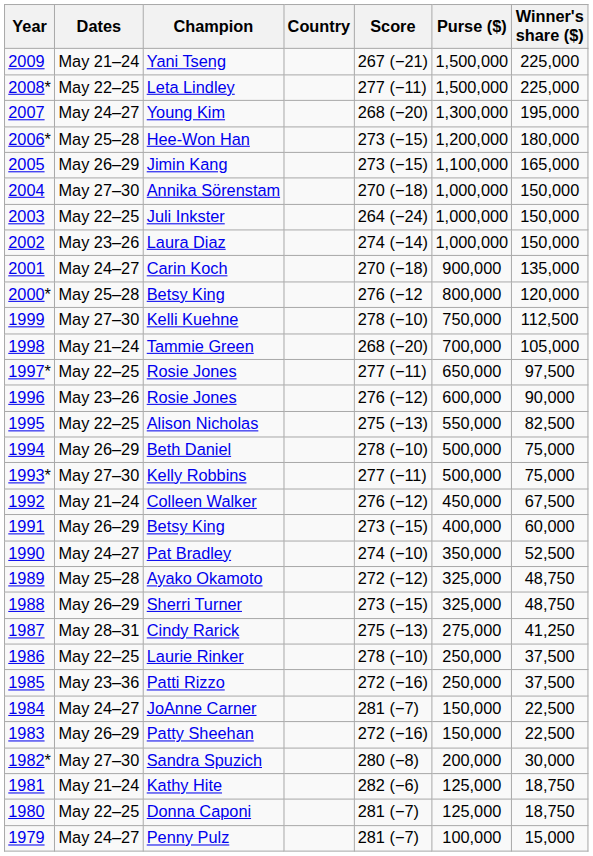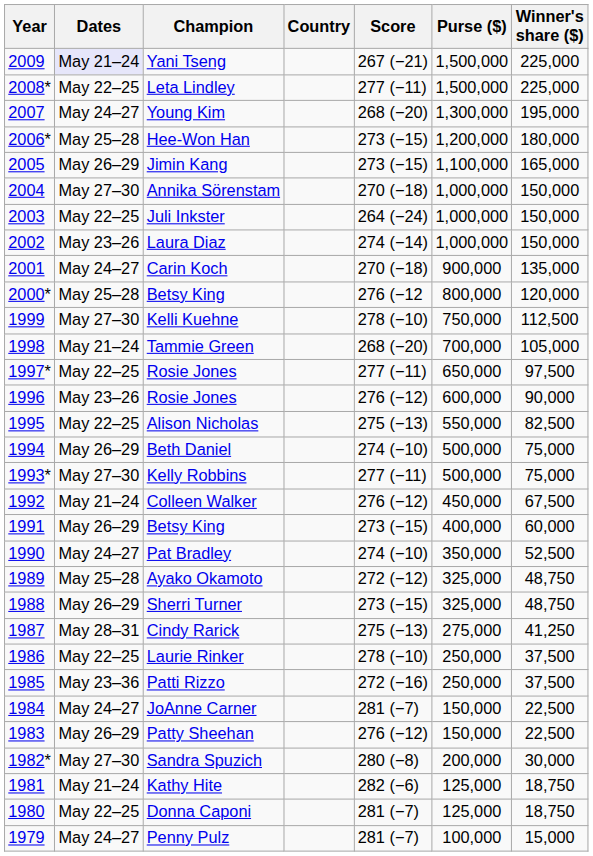 <table class="wikitable">
 <tr>
 <th>Year</th>
 <th>Dates</th>
 <th>Champion</th>
 <th>Country</th>
 <th>Score</th>
 <th>Purse ($)</th>
 <th>Winner's<br>share ($)</th>
 </tr>
 <tr>
 <td><a href='#'>2009</a></td>
-<td>May 21–24</td>
+<td style="background: lavender;">May 21–24</td>
 <td><a href='#'>Yani Tseng</a></td>
 <td></td>
 <td>267 (−21)</td>
 <td align=center>1,500,000</td>
 <td align=center>225,000</td>
 </tr>
 <tr>
 <td><a href='#'>2008</a>*</td>
 <td>May 22–25</td>
 <td><a href='#'>Leta Lindley</a></td>
 <td></td>
 <td>277 (−11)</td>
 <td align=center>1,500,000</td>
 <td align=center>225,000</td>
 </tr>
 <tr>
 <td><a href='#'>2007</a></td>
 <td>May 24–27</td>
 <td><a href='#'>Young Kim</a></td>
 <td></td>
 <td>268 (−20)</td>
 <td align=center>1,300,000</td>
 <td align=center>195,000</td>
 </tr>
 <tr>
 <td><a href='#'>2006</a>*</td>
 <td>May 25–28</td>
 <td><a href='#'>Hee-Won Han</a></td>
 <td></td>
 <td>273 (−15)</td>
 <td align=center>1,200,000</td>
 <td align=center>180,000</td>
 </tr>
 <tr>
 <td><a href='#'>2005</a></td>
 <td>May 26–29</td>
 <td><a href='#'>Jimin Kang</a></td>
 <td></td>
 <td>273 (−15)</td>
 <td align=center>1,100,000</td>
 <td align=center>165,000</td>
 </tr>
 <tr>
 <td><a href='#'>2004</a></td>
 <td>May 27–30</td>
 <td><a href='#'>Annika Sörenstam</a></td>
 <td></td>
 <td>270 (−18)</td>
 <td align=center>1,000,000</td>
 <td align=center>150,000</td>
 </tr>
 <tr>
 <td><a href='#'>2003</a></td>
 <td>May 22–25</td>
 <td><a href='#'>Juli Inkster</a></td>
 <td></td>
 <td>264 (−24)</td>
 <td align=center>1,000,000</td>
 <td align=center>150,000</td>
 </tr>
 <tr>
 <td><a href='#'>2002</a></td>
 <td>May 23–26</td>
 <td><a href='#'>Laura Diaz</a></td>
 <td></td>
 <td>274 (−14)</td>
 <td align=center>1,000,000</td>
 <td align=center>150,000</td>
 </tr>
 <tr>
 <td><a href='#'>2001</a></td>
 <td>May 24–27</td>
 <td><a href='#'>Carin Koch</a></td>
 <td></td>
 <td>270 (−18)</td>
 <td align=center>900,000</td>
 <td align=center>135,000</td>
 </tr>
 <tr>
 <td><a href='#'>2000</a>*</td>
 <td>May 25–28</td>
 <td><a href='#'>Betsy King</a></td>
 <td></td>
 <td>276 (−12</td>
 <td align=center>800,000</td>
 <td align=center>120,000</td>
 </tr>
 <tr>
 <td><a href='#'>1999</a></td>
 <td>May 27–30</td>
 <td><a href='#'>Kelli Kuehne</a></td>
 <td></td>
 <td>278 (−10)</td>
 <td align=center>750,000</td>
 <td align=center>112,500</td>
 </tr>
 <tr>
 <td><a href='#'>1998</a></td>
 <td>May 21–24</td>
 <td><a href='#'>Tammie Green</a></td>
 <td></td>
 <td>268 (−20)</td>
 <td align=center>700,000</td>
 <td align=center>105,000</td>
 </tr>
 <tr>
 <td><a href='#'>1997</a>*</td>
 <td>May 22–25</td>
 <td><a href='#'>Rosie Jones</a></td>
 <td></td>
 <td>277 (−11)</td>
 <td align=center>650,000</td>
 <td align=center>97,500</td>
 </tr>
 <tr>
 <td><a href='#'>1996</a></td>
 <td>May 23–26</td>
 <td><a href='#'>Rosie Jones</a></td>
 <td></td>
 <td>276 (−12)</td>
 <td align=center>600,000</td>
 <td align=center>90,000</td>
 </tr>
 <tr>
 <td><a href='#'>1995</a></td>
 <td>May 22–25</td>
 <td><a href='#'>Alison Nicholas</a></td>
 <td></td>
 <td>275 (−13)</td>
 <td align=center>550,000</td>
 <td align=center>82,500</td>
 </tr>
 <tr>
 <td><a href='#'>1994</a></td>
 <td>May 26–29</td>
 <td><a href='#'>Beth Daniel</a></td>
 <td></td>
-<td>278 (−10)</td>
+<td>274 (−10)</td>
 <td align=center>500,000</td>
 <td align=center>75,000</td>
 </tr>
 <tr>
 <td><a href='#'>1993</a>*</td>
 <td>May 27–30</td>
 <td><a href='#'>Kelly Robbins</a></td>
 <td></td>
 <td>277 (−11)</td>
 <td align=center>500,000</td>
 <td align=center>75,000</td>
 </tr>
 <tr>
 <td><a href='#'>1992</a></td>
 <td>May 21–24</td>
 <td><a href='#'>Colleen Walker</a></td>
 <td></td>
 <td>276 (−12)</td>
 <td align=center>450,000</td>
 <td align=center>67,500</td>
 </tr>
 <tr>
 <td><a href='#'>1991</a></td>
 <td>May 26–29</td>
 <td><a href='#'>Betsy King</a></td>
 <td></td>
 <td>273 (−15)</td>
 <td align=center>400,000</td>
 <td align=center>60,000</td>
 </tr>
 <tr>
 <td><a href='#'>1990</a></td>
 <td>May 24–27</td>
 <td><a href='#'>Pat Bradley</a></td>
 <td></td>
 <td>274 (−10)</td>
 <td align=center>350,000</td>
 <td align=center>52,500</td>
 </tr>
 <tr>
 <td><a href='#'>1989</a></td>
 <td>May 25–28</td>
 <td><a href='#'>Ayako Okamoto</a></td>
 <td></td>
 <td>272 (−12)</td>
 <td align=center>325,000</td>
 <td align=center>48,750</td>
 </tr>
 <tr>
 <td><a href='#'>1988</a></td>
 <td>May 26–29</td>
 <td><a href='#'>Sherri Turner</a></td>
 <td></td>
 <td>273 (−15)</td>
 <td align=center>325,000</td>
 <td align=center>48,750</td>
 </tr>
 <tr>
 <td><a href='#'>1987</a></td>
 <td>May 28–31</td>
 <td><a href='#'>Cindy Rarick</a></td>
 <td></td>
 <td>275 (−13)</td>
 <td align=center>275,000</td>
 <td align=center>41,250</td>
 </tr>
 <tr>
 <td><a href='#'>1986</a></td>
 <td>May 22–25</td>
 <td><a href='#'>Laurie Rinker</a></td>
 <td></td>
 <td>278 (−10)</td>
 <td align=center>250,000</td>
 <td align=center>37,500</td>
 </tr>
 <tr>
 <td><a href='#'>1985</a></td>
 <td>May 23–36</td>
 <td><a href='#'>Patti Rizzo</a></td>
 <td></td>
 <td>272 (−16)</td>
 <td align=center>250,000</td>
 <td align=center>37,500</td>
 </tr>
 <tr>
 <td><a href='#'>1984</a></td>
 <td>May 24–27</td>
 <td><a href='#'>JoAnne Carner</a></td>
 <td></td>
 <td>281 (−7)</td>
 <td align=center>150,000</td>
 <td align=center>22,500</td>
 </tr>
 <tr>
 <td><a href='#'>1983</a></td>
 <td>May 26–29</td>
 <td><a href='#'>Patty Sheehan</a></td>
 <td></td>
-<td>272 (−16)</td>
+<td>276 (−12)</td>
 <td align=center>150,000</td>
 <td align=center>22,500</td>
 </tr>
 <tr>
 <td><a href='#'>1982</a>*</td>
 <td>May 27–30</td>
 <td><a href='#'>Sandra Spuzich</a></td>
 <td></td>
 <td>280 (−8)</td>
 <td align=center>200,000</td>
 <td align=center>30,000</td>
 </tr>
 <tr>
 <td><a href='#'>1981</a></td>
 <td>May 21–24</td>
 <td><a href='#'>Kathy Hite</a></td>
 <td></td>
 <td>282 (−6)</td>
 <td align=center>125,000</td>
 <td align=center>18,750</td>
 </tr>
 <tr>
 <td><a href='#'>1980</a></td>
 <td>May 22–25</td>
 <td><a href='#'>Donna Caponi</a></td>
 <td></td>
 <td>281 (−7)</td>
 <td align=center>125,000</td>
 <td align=center>18,750</td>
 </tr>
 <tr>
 <td><a href='#'>1979</a></td>
 <td>May 24–27</td>
 <td><a href='#'>Penny Pulz</a></td>
 <td></td>
 <td>281 (−7)</td>
 <td align=center>100,000</td>
 <td align=center>15,000</td>
 </tr>
 </table>
